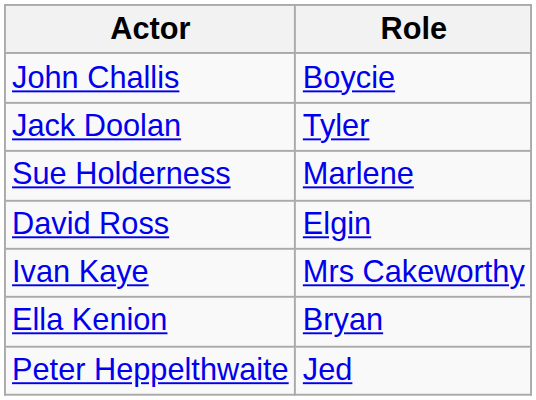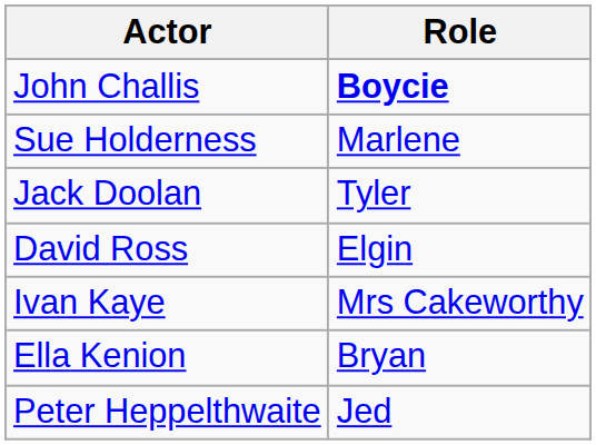 <table class="wikitable">
 <tr>
 <th>Actor</th>
 <th>Role</th>
 </tr>
 <tr>
 <td><a href='#'>John Challis</a></td>
-<td><a href='#'>Boycie</a></td>
+<td><strong><a href='#'>Boycie</a></strong></td>
+</tr>
+<tr>
+<td><a href='#'>Sue Holderness</a></td>
+<td><a href='#'>Marlene</a></td>
 </tr>
 <tr>
 <td><a href='#'>Jack Doolan</a></td>
 <td><a href='#'>Tyler</a></td>
-</tr>
-<tr>
-<td><a href='#'>Sue Holderness</a></td>
-<td><a href='#'>Marlene</a></td>
 </tr>
 <tr>
 <td><a href='#'>David Ross</a></td>
 <td><a href='#'>Elgin</a></td>
 </tr>
 <tr>
 <td><a href='#'>Ivan Kaye</a></td>
 <td><a href='#'>Mrs Cakeworthy</a></td>
 </tr>
 <tr>
 <td><a href='#'>Ella Kenion</a></td>
 <td><a href='#'>Bryan</a></td>
 </tr>
 <tr>
 <td><a href='#'>Peter Heppelthwaite</a></td>
 <td><a href='#'>Jed</a></td>
 </tr>
 </table>
